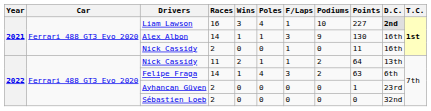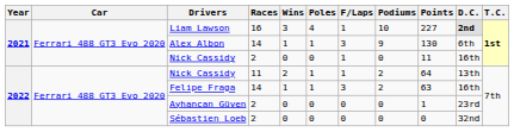 <table class="wikitable" style="font-size:85%">
 <tr valign="top">
 <th>Year</th>
 <th>Car</th>
 <th>Drivers</th>
 <th>Races</th>
 <th>Wins</th>
 <th>Poles</th>
 <th>F/Laps</th>
 <th>Podiums</th>
 <th>Points</th>
 <th>D.C.</th>
 <th>T.C.</th>
 </tr>
 <tr>
 <th rowspan="3"><a href='#'>2021</a></th>
 <td rowspan="3"><a href='#'>Ferrari 488 GT3 Evo 2020</a></td>
 <td> <a href='#'>Liam Lawson</a></td>
 <td>16</td>
 <td>3</td>
 <td>4</td>
 <td>1</td>
 <td>10</td>
 <td>227</td>
 <td style="background:#DFDFDF;"><strong>2nd</strong></td>
 <td rowspan="3" style="background:#FFFFBF;"><strong>1st</strong></td>
 </tr>
 <tr>
 <td> <a href='#'>Alex Albon</a></td>
 <td>14</td>
 <td>1</td>
 <td>1</td>
 <td>3</td>
 <td>9</td>
 <td>130</td>
-<td>16th</td>
+<td>6th</td>
 </tr>
 <tr>
 <td> <a href='#'>Nick Cassidy</a></td>
 <td>2</td>
 <td>0</td>
 <td>0</td>
 <td>1</td>
 <td>0</td>
 <td>11</td>
 <td>16th</td>
 </tr>
 <tr>
 <th rowspan="4"><a href='#'>2022</a></th>
 <td rowspan="4"><a href='#'>Ferrari 488 GT3 Evo 2020</a></td>
 <td> <a href='#'>Nick Cassidy</a></td>
 <td>11</td>
 <td>2</td>
 <td>1</td>
 <td>1</td>
 <td>2</td>
 <td>64</td>
 <td>13th</td>
 <td rowspan="4">7th</td>
 </tr>
 <tr>
 <td> <a href='#'>Felipe Fraga</a></td>
 <td>14</td>
 <td>1</td>
-<td>4</td>
+<td>1</td>
 <td>3</td>
 <td>2</td>
 <td>63</td>
-<td>6th</td>
+<td>16th</td>
 </tr>
 <tr>
 <td> <a href='#'>Ayhancan Güven</a></td>
 <td>2</td>
 <td>0</td>
 <td>0</td>
 <td>0</td>
 <td>0</td>
 <td>1</td>
 <td>23rd</td>
 </tr>
 <tr>
 <td> <a href='#'>Sébastien Loeb</a></td>
 <td>2</td>
 <td>0</td>
 <td>0</td>
 <td>0</td>
 <td>0</td>
 <td>0</td>
 <td>32nd</td>
 </tr>
 </table>
